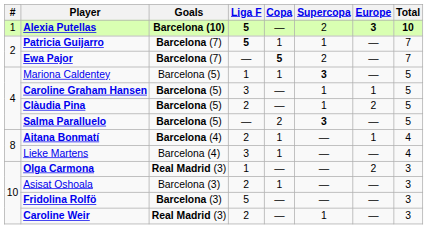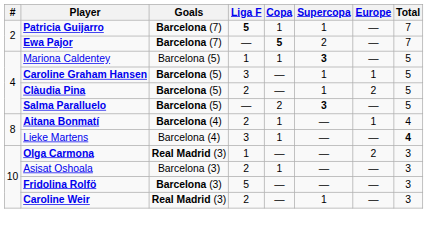 <table class="wikitable" style="font-size:90%; text-align: center; line-height:15px;">
 <tr>
 <th scope="col">#</th>
 <th scope="col">Player</th>
 <th scope="col">Goals</th>
 <th><a href='#'>Liga F</a></th>
 <th><a href='#'>Copa</a></th>
 <th><a href='#'>Supercopa</a></th>
 <th><a href='#'>Europe</a></th>
 <th>Total</th>
-</tr>
-<tr bgcolor="#d9ffb2">
-<td>1</td>
-<td style="text-align:left;"> <strong><a href='#'>Alexia Putellas</a></strong></td>
-<td><strong>Barcelona (10)</strong></td>
-<td><strong>5</strong></td>
-<td>—</td>
-<td>2</td>
-<td><strong>3</strong></td>
-<td><strong>10</strong></td>
 </tr>
 <tr>
 <td rowspan="2">2</td>
 <td style="text-align:left;"><strong> <a href='#'>Patricia Guijarro</a></strong></td>
 <td><strong>Barcelona</strong> (7)</td>
 <td><strong>5</strong></td>
 <td>1</td>
 <td>1</td>
 <td>—</td>
 <td>7</td>
 </tr>
 <tr>
 <td style="text-align:left;"><strong> <a href='#'>Ewa Pajor</a></strong></td>
 <td><strong>Barcelona</strong> (7)</td>
 <td>—</td>
 <td><strong>5</strong></td>
 <td>2</td>
 <td>—</td>
 <td>7</td>
 </tr>
 <tr>
 <td rowspan="4">4</td>
 <td style="text-align:left;"> <a href='#'>Mariona Caldentey</a></td>
 <td>Barcelona (5)</td>
 <td>1</td>
 <td>1</td>
 <td><strong>3</strong></td>
 <td>—</td>
 <td>5</td>
 </tr>
 <tr>
 <td style="text-align:left;"> <strong><a href='#'>Caroline Graham Hansen</a></strong></td>
 <td><strong>Barcelona</strong> (5)</td>
 <td>3</td>
 <td>—</td>
 <td>1</td>
 <td>1</td>
 <td>5</td>
 </tr>
 <tr>
 <td style="text-align:left;"><strong> <a href='#'>Clàudia Pina</a></strong></td>
 <td><strong>Barcelona</strong> (5)</td>
 <td>2</td>
 <td>—</td>
 <td>1</td>
 <td>2</td>
 <td>5</td>
 </tr>
 <tr>
 <td style="text-align:left;"><strong> <a href='#'>Salma Paralluelo</a></strong></td>
 <td><strong>Barcelona</strong> (5)</td>
 <td>—</td>
 <td>2</td>
 <td><strong>3</strong></td>
 <td>—</td>
 <td>5</td>
 </tr>
 <tr>
 <td rowspan="2">8</td>
 <td style="text-align:left;"><strong> <a href='#'>Aitana Bonmatí</a></strong></td>
 <td><strong>Barcelona</strong> (4)</td>
 <td>2</td>
 <td>1</td>
 <td>—</td>
 <td>1</td>
 <td>4</td>
 </tr>
 <tr>
 <td style="text-align:left;"> <a href='#'>Lieke Martens</a></td>
 <td>Barcelona (4)</td>
 <td>3</td>
 <td>1</td>
 <td>—</td>
 <td>—</td>
-<td>4</td>
+<td><strong>4</strong></td>
 </tr>
 <tr>
 <td rowspan="4">10</td>
 <td style="text-align:left;"><strong> <a href='#'>Olga Carmona</a></strong></td>
 <td><strong>Real Madrid</strong> (3)</td>
 <td>1</td>
 <td>—</td>
 <td>—</td>
 <td>2</td>
 <td>3</td>
 </tr>
 <tr>
 <td style="text-align:left;"> <a href='#'>Asisat Oshoala</a></td>
 <td>Barcelona (3)</td>
 <td>2</td>
 <td>1</td>
 <td>—</td>
 <td>—</td>
 <td>3</td>
 </tr>
 <tr>
 <td style="text-align:left;"><strong> <a href='#'>Fridolina Rolfö</a></strong></td>
 <td><strong>Barcelona</strong> (3)</td>
 <td>5</td>
 <td>—</td>
 <td>—</td>
 <td>—</td>
 <td>3</td>
 </tr>
 <tr>
 <td style="text-align:left;"><strong> <a href='#'>Caroline Weir</a></strong></td>
 <td><strong>Real Madrid</strong> (3)</td>
 <td>2</td>
 <td>—</td>
 <td>1</td>
 <td>—</td>
 <td>3<br></td>
 </tr>
 </table>
